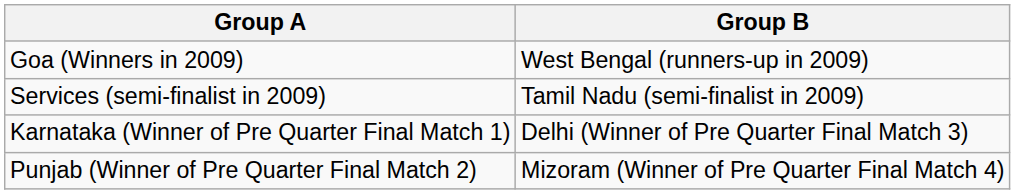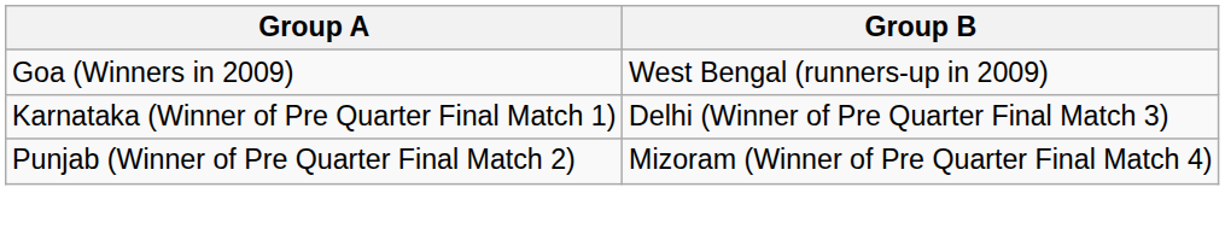 <table class="wikitable sortable">
 <tr>
 <th>Group A</th>
 <th>Group B</th>
 </tr>
 <tr>
 <td>Goa (Winners in 2009)</td>
 <td>West Bengal (runners-up in 2009)</td>
 </tr>
 <tr>
-<td>Services (semi-finalist in 2009)</td>
-<td>Tamil Nadu (semi-finalist in 2009)</td>
-</tr>
-<tr>
 <td>Karnataka (Winner of Pre Quarter Final Match 1)</td>
 <td>Delhi (Winner of Pre Quarter Final Match 3)</td>
 </tr>
 <tr>
 <td>Punjab (Winner of Pre Quarter Final Match 2)</td>
 <td>Mizoram (Winner of Pre Quarter Final Match 4)</td>
 </tr>
 </table>
